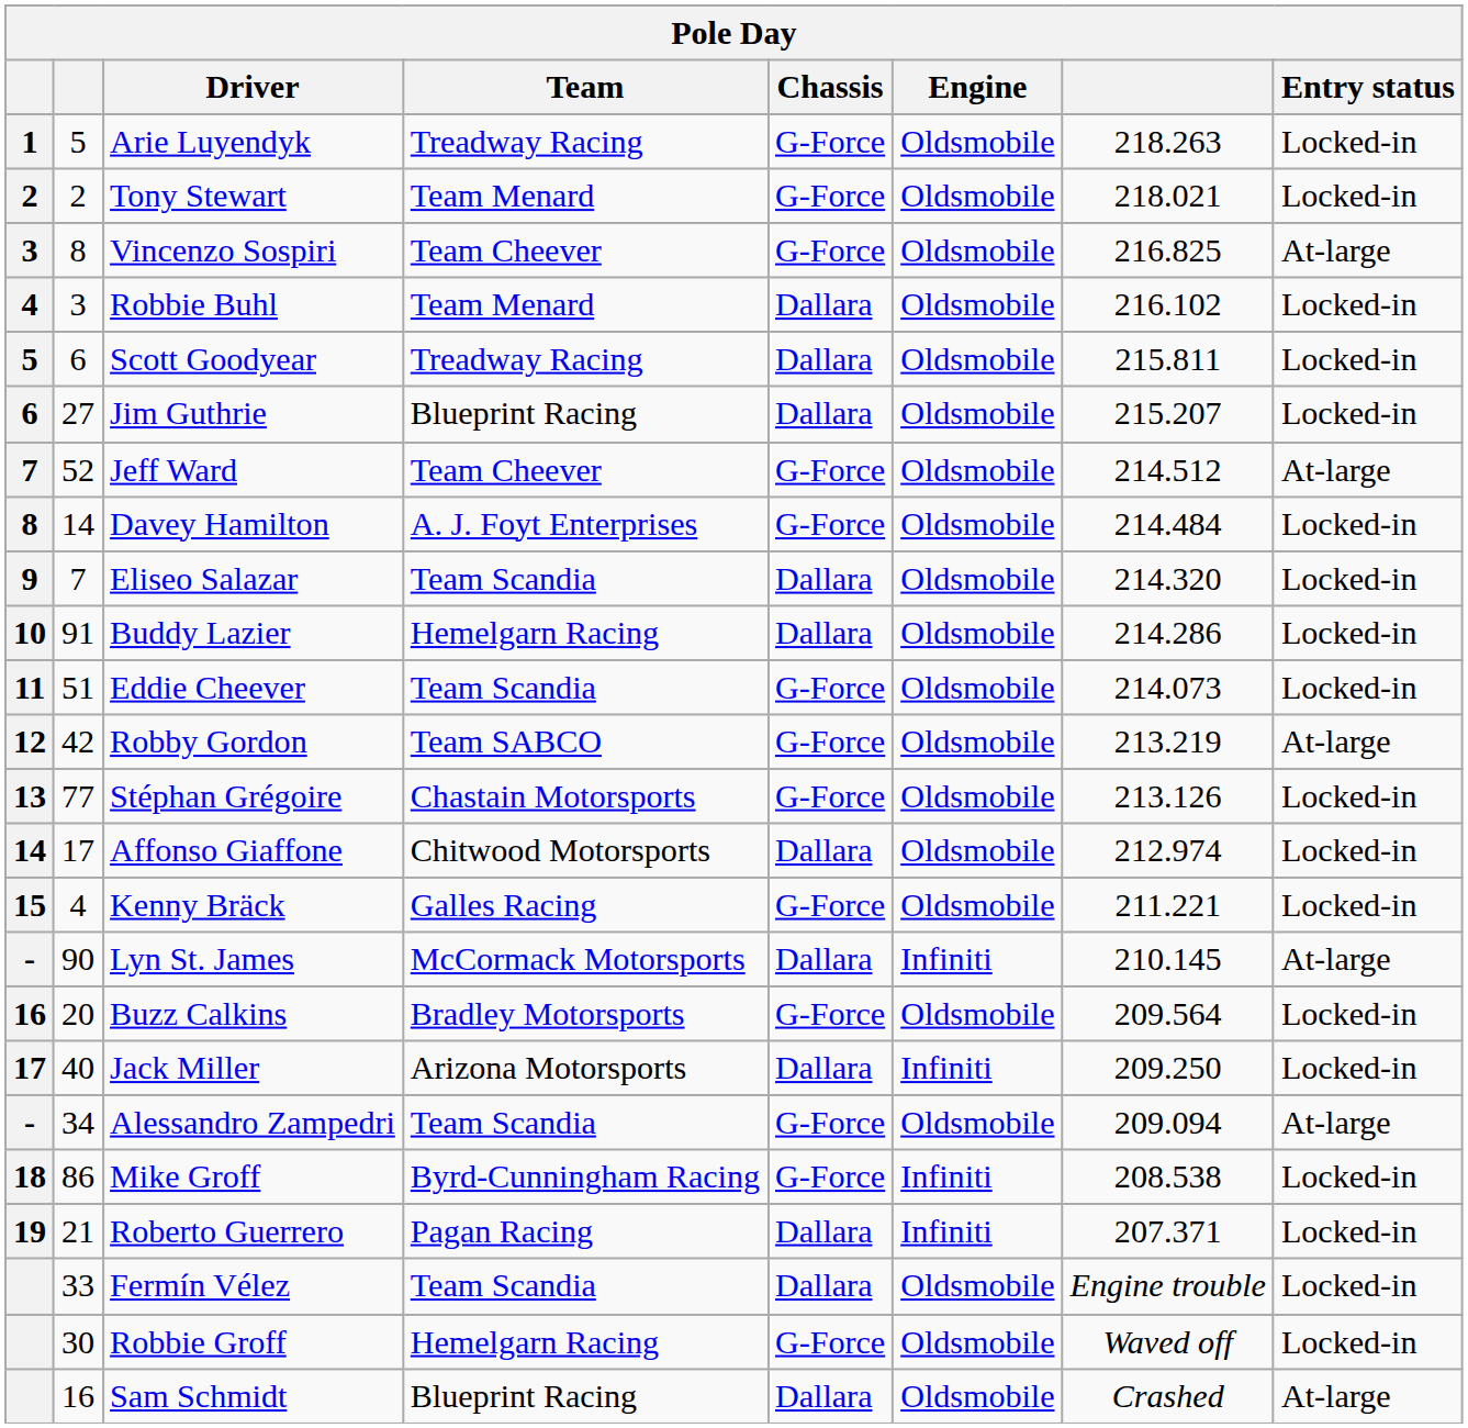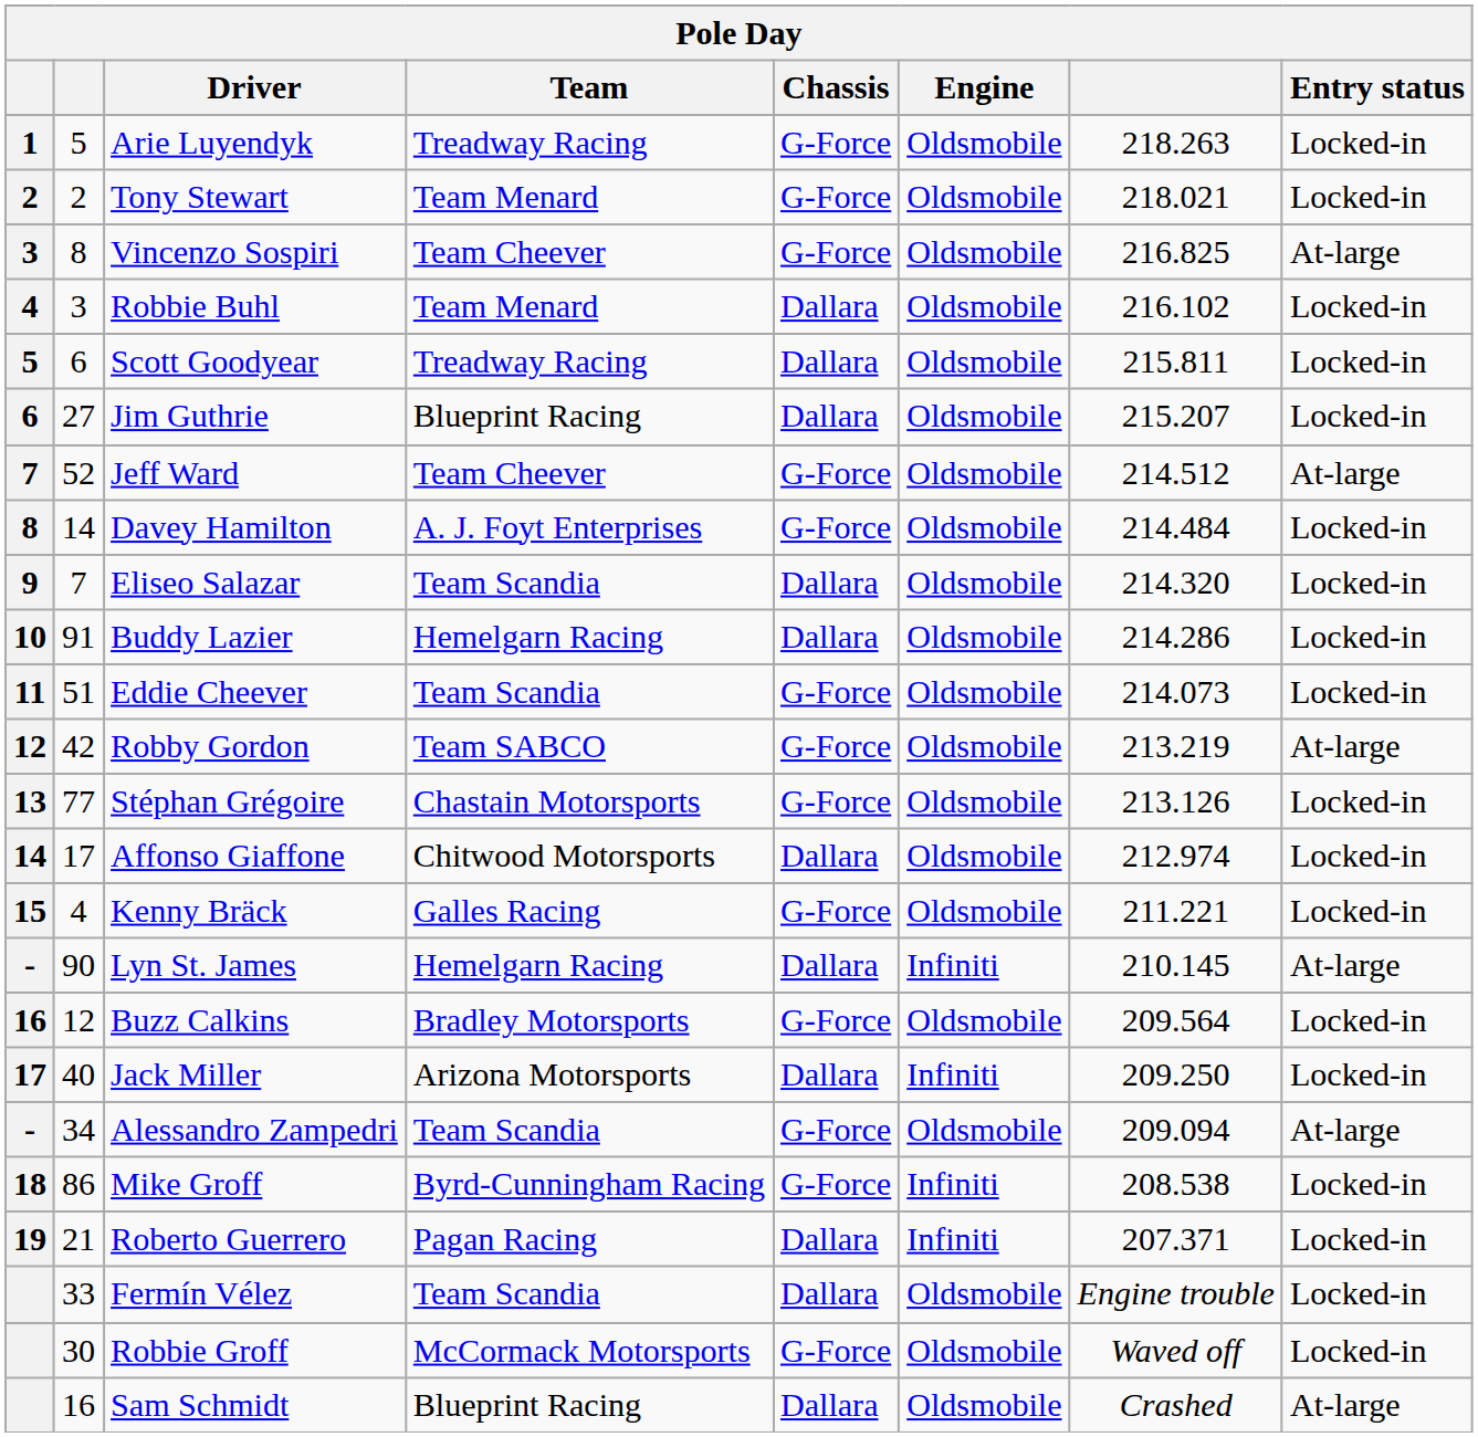 <table class="wikitable" style="font-size:95%;">
 <tr>
 <th colspan=8>Pole Day</th>
 </tr>
 <tr>
 <th></th>
 <th></th>
 <th>Driver</th>
 <th>Team</th>
 <th>Chassis</th>
 <th>Engine</th>
 <th></th>
 <th>Entry status</th>
 </tr>
 <tr>
 <th scope="row">1</th>
 <td style="text-align:center;">5</td>
 <td> <a href='#'>Arie Luyendyk</a></td>
 <td><a href='#'>Treadway Racing</a></td>
 <td><a href='#'>G-Force</a></td>
 <td><a href='#'>Oldsmobile</a></td>
 <td style="text-align:center;">218.263</td>
 <td>Locked-in</td>
 </tr>
 <tr>
 <th scope="row">2</th>
 <td style="text-align:center;">2</td>
 <td> <a href='#'>Tony Stewart</a></td>
 <td><a href='#'>Team Menard</a></td>
 <td><a href='#'>G-Force</a></td>
 <td><a href='#'>Oldsmobile</a></td>
 <td style="text-align:center;">218.021</td>
 <td>Locked-in</td>
 </tr>
 <tr>
 <th scope="row">3</th>
 <td style="text-align:center;">8</td>
 <td> <a href='#'>Vincenzo Sospiri</a> <strong></strong></td>
 <td><a href='#'>Team Cheever</a></td>
 <td><a href='#'>G-Force</a></td>
 <td><a href='#'>Oldsmobile</a></td>
 <td style="text-align:center;">216.825</td>
 <td>At-large</td>
 </tr>
 <tr>
 <th scope="row">4</th>
 <td style="text-align:center;">3</td>
 <td> <a href='#'>Robbie Buhl</a></td>
 <td><a href='#'>Team Menard</a></td>
 <td><a href='#'>Dallara</a></td>
 <td><a href='#'>Oldsmobile</a></td>
 <td style="text-align:center;">216.102</td>
 <td>Locked-in</td>
 </tr>
 <tr>
 <th scope="row">5</th>
 <td style="text-align:center;">6</td>
 <td> <a href='#'>Scott Goodyear</a></td>
 <td><a href='#'>Treadway Racing</a></td>
 <td><a href='#'>Dallara</a></td>
 <td><a href='#'>Oldsmobile</a></td>
 <td style="text-align:center;">215.811</td>
 <td>Locked-in</td>
 </tr>
 <tr>
 <th scope="row">6</th>
 <td style="text-align:center;">27</td>
 <td> <a href='#'>Jim Guthrie</a></td>
 <td>Blueprint Racing</td>
 <td><a href='#'>Dallara</a></td>
 <td><a href='#'>Oldsmobile</a></td>
 <td style="text-align:center;">215.207</td>
 <td>Locked-in</td>
 </tr>
 <tr>
 <th scope="row">7</th>
 <td style="text-align:center;">52</td>
 <td> <a href='#'>Jeff Ward</a> <strong></strong></td>
 <td><a href='#'>Team Cheever</a></td>
 <td><a href='#'>G-Force</a></td>
 <td><a href='#'>Oldsmobile</a></td>
 <td style="text-align:center;">214.512</td>
 <td>At-large</td>
 </tr>
 <tr>
 <th scope="row">8</th>
 <td style="text-align:center;">14</td>
 <td> <a href='#'>Davey Hamilton</a></td>
 <td><a href='#'>A. J. Foyt Enterprises</a></td>
 <td><a href='#'>G-Force</a></td>
 <td><a href='#'>Oldsmobile</a></td>
 <td style="text-align:center;">214.484</td>
 <td>Locked-in</td>
 </tr>
 <tr>
 <th scope="row">9</th>
 <td style="text-align:center;">7</td>
 <td> <a href='#'>Eliseo Salazar</a></td>
 <td><a href='#'>Team Scandia</a></td>
 <td><a href='#'>Dallara</a></td>
 <td><a href='#'>Oldsmobile</a></td>
 <td style="text-align:center;">214.320</td>
 <td>Locked-in</td>
 </tr>
 <tr>
 <th scope="row">10</th>
 <td style="text-align:center;">91</td>
 <td> <a href='#'>Buddy Lazier</a></td>
 <td><a href='#'>Hemelgarn Racing</a></td>
 <td><a href='#'>Dallara</a></td>
 <td><a href='#'>Oldsmobile</a></td>
 <td style="text-align:center;">214.286</td>
 <td>Locked-in</td>
 </tr>
 <tr>
 <th scope="row">11</th>
 <td style="text-align:center;">51</td>
 <td> <a href='#'>Eddie Cheever</a></td>
 <td><a href='#'>Team Scandia</a></td>
 <td><a href='#'>G-Force</a></td>
 <td><a href='#'>Oldsmobile</a></td>
 <td style="text-align:center;">214.073</td>
 <td>Locked-in</td>
 </tr>
 <tr>
 <th scope="row">12</th>
 <td style="text-align:center;">42</td>
 <td> <a href='#'>Robby Gordon</a></td>
 <td><a href='#'>Team SABCO</a></td>
 <td><a href='#'>G-Force</a></td>
 <td><a href='#'>Oldsmobile</a></td>
 <td style="text-align:center;">213.219</td>
 <td>At-large</td>
 </tr>
 <tr>
 <th scope="row">13</th>
 <td style="text-align:center;">77</td>
 <td> <a href='#'>Stéphan Grégoire</a></td>
 <td><a href='#'>Chastain Motorsports</a></td>
 <td><a href='#'>G-Force</a></td>
 <td><a href='#'>Oldsmobile</a></td>
 <td style="text-align:center;">213.126</td>
 <td>Locked-in</td>
 </tr>
 <tr>
 <th scope="row">14</th>
 <td style="text-align:center;">17</td>
 <td> <a href='#'>Affonso Giaffone</a> <strong></strong></td>
 <td>Chitwood Motorsports</td>
 <td><a href='#'>Dallara</a></td>
 <td><a href='#'>Oldsmobile</a></td>
 <td style="text-align:center;">212.974</td>
 <td>Locked-in</td>
 </tr>
 <tr>
 <th scope="row">15</th>
 <td style="text-align:center;">4</td>
 <td> <a href='#'>Kenny Bräck</a> <strong></strong></td>
 <td><a href='#'>Galles Racing</a></td>
 <td><a href='#'>G-Force</a></td>
 <td><a href='#'>Oldsmobile</a></td>
 <td style="text-align:center;">211.221</td>
 <td>Locked-in</td>
 </tr>
 <tr>
 <th scope="row">- </th>
 <td style="text-align:center;">90</td>
 <td> <a href='#'>Lyn St. James</a></td>
-<td><a href='#'>McCormack Motorsports</a></td>
+<td><a href='#'>Hemelgarn Racing</a></td>
 <td><a href='#'>Dallara</a></td>
 <td><a href='#'>Infiniti</a></td>
 <td style="text-align:center;">210.145</td>
 <td>At-large</td>
 </tr>
 <tr>
 <th scope="row">16</th>
-<td style="text-align:center;">20</td>
+<td style="text-align:center;">12</td>
 <td> <a href='#'>Buzz Calkins</a></td>
 <td><a href='#'>Bradley Motorsports</a></td>
 <td><a href='#'>G-Force</a></td>
 <td><a href='#'>Oldsmobile</a></td>
 <td style="text-align:center;">209.564</td>
 <td>Locked-in</td>
 </tr>
 <tr>
 <th scope="row">17</th>
 <td style="text-align:center;">40</td>
 <td> <a href='#'>Jack Miller</a> <strong></strong></td>
 <td>Arizona Motorsports</td>
 <td><a href='#'>Dallara</a></td>
 <td><a href='#'>Infiniti</a></td>
 <td style="text-align:center;">209.250</td>
 <td>Locked-in</td>
 </tr>
 <tr>
 <th scope="row">- </th>
 <td style="text-align:center;">34</td>
 <td> <a href='#'>Alessandro Zampedri</a></td>
 <td><a href='#'>Team Scandia</a></td>
 <td><a href='#'>G-Force</a></td>
 <td><a href='#'>Oldsmobile</a></td>
 <td style="text-align:center;">209.094</td>
 <td>At-large</td>
 </tr>
 <tr>
 <th scope="row">18</th>
 <td style="text-align:center;">86</td>
 <td> <a href='#'>Mike Groff</a></td>
 <td><a href='#'>Byrd-Cunningham Racing</a></td>
 <td><a href='#'>G-Force</a></td>
 <td><a href='#'>Infiniti</a></td>
 <td style="text-align:center;">208.538</td>
 <td>Locked-in</td>
 </tr>
 <tr>
 <th scope="row">19</th>
 <td style="text-align:center;">21</td>
 <td> <a href='#'>Roberto Guerrero</a></td>
 <td><a href='#'>Pagan Racing</a></td>
 <td><a href='#'>Dallara</a></td>
 <td><a href='#'>Infiniti</a></td>
 <td style="text-align:center;">207.371</td>
 <td>Locked-in</td>
 </tr>
 <tr>
 <th scope="row"></th>
 <td style="text-align:center;">33</td>
 <td> <a href='#'>Fermín Vélez</a></td>
 <td><a href='#'>Team Scandia</a></td>
 <td><a href='#'>Dallara</a></td>
 <td><a href='#'>Oldsmobile</a></td>
 <td style="text-align:center;"><em>Engine trouble</em></td>
 <td>Locked-in</td>
 </tr>
 <tr>
 <th scope="row"></th>
 <td style="text-align:center;">30</td>
 <td> <a href='#'>Robbie Groff</a> <strong></strong></td>
-<td><a href='#'>Hemelgarn Racing</a></td>
+<td><a href='#'>McCormack Motorsports</a></td>
 <td><a href='#'>G-Force</a></td>
 <td><a href='#'>Oldsmobile</a></td>
 <td style="text-align:center;"><em>Waved off</em></td>
 <td>Locked-in</td>
 </tr>
 <tr>
 <th scope="row"></th>
 <td style="text-align:center;">16</td>
 <td> <a href='#'>Sam Schmidt</a> <strong></strong></td>
 <td>Blueprint Racing</td>
 <td><a href='#'>Dallara</a></td>
 <td><a href='#'>Oldsmobile</a></td>
 <td style="text-align:center;"><em>Crashed</em></td>
 <td>At-large</td>
 </tr>
 </table>
